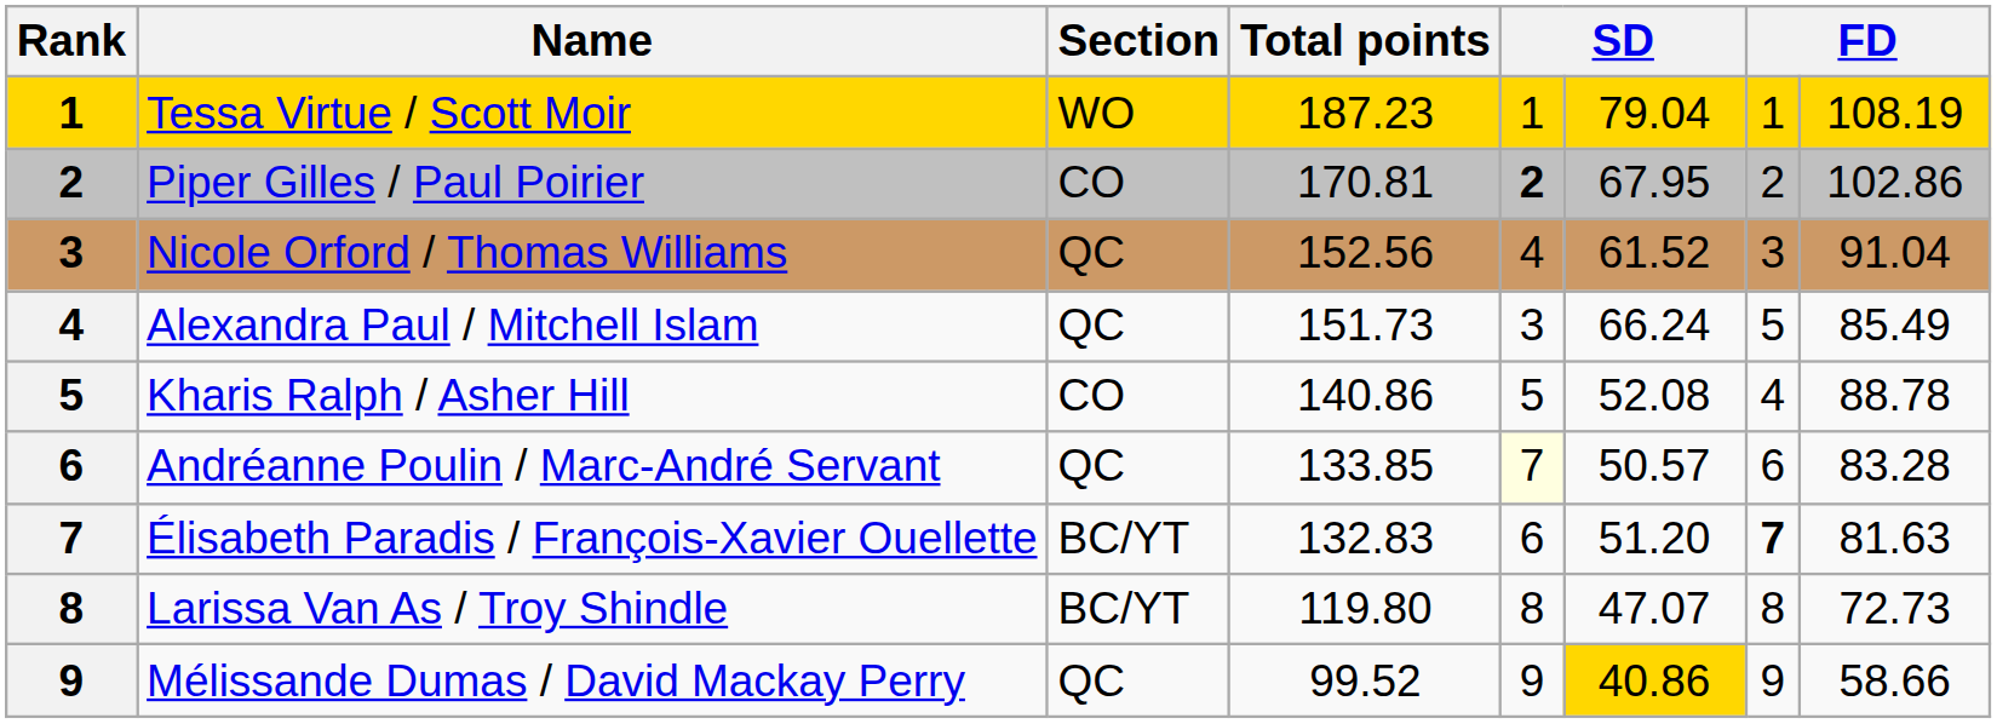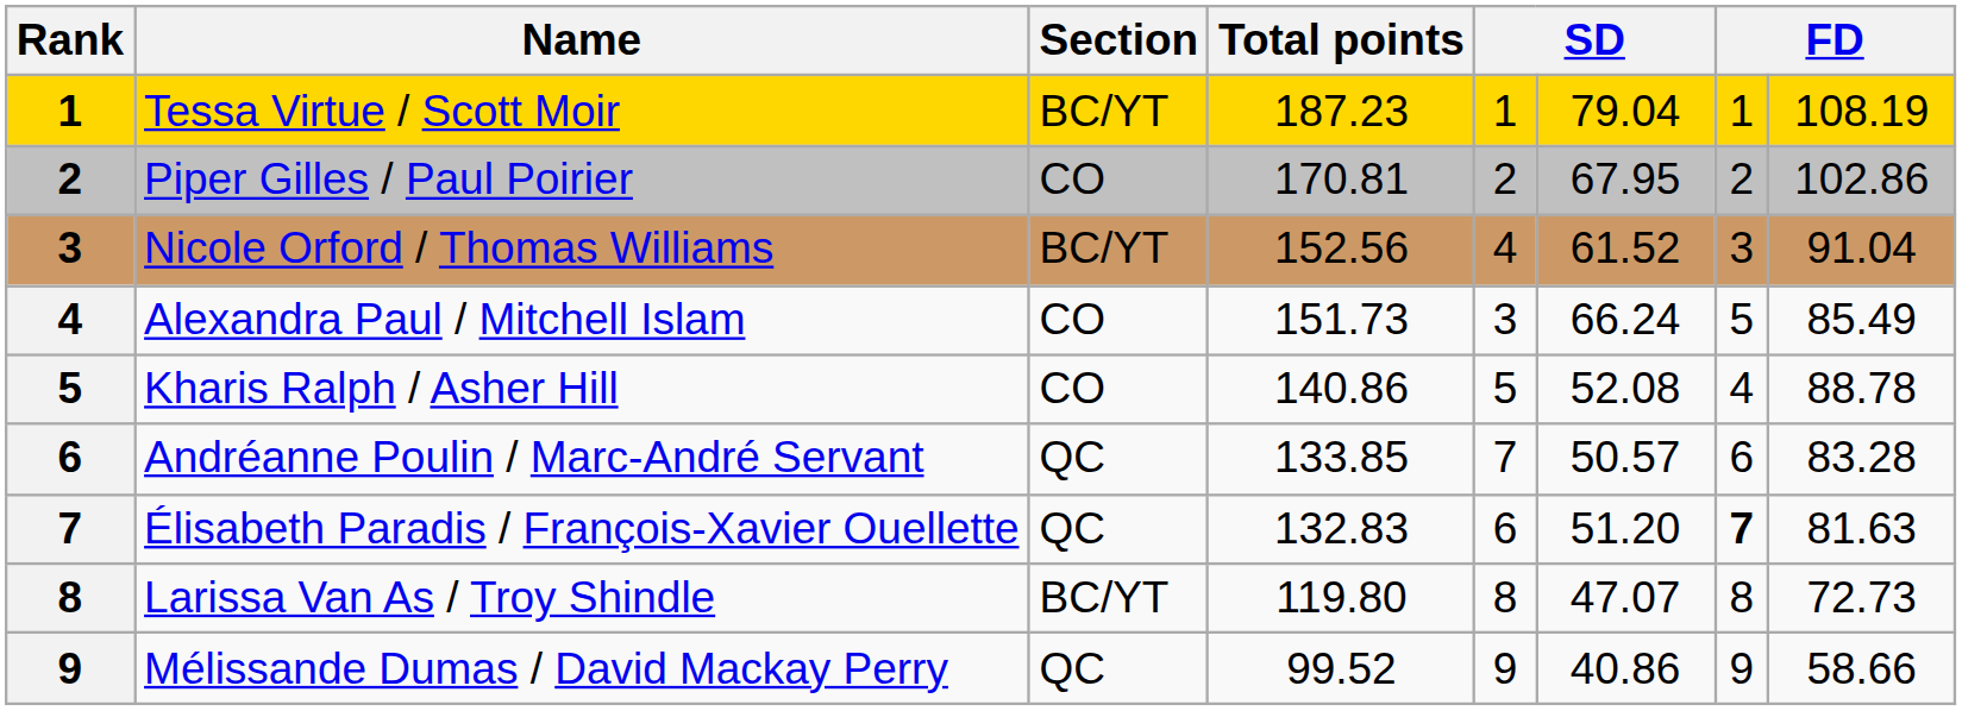 <table class="wikitable sortable">
 <tr>
 <th>Rank</th>
 <th>Name</th>
 <th>Section</th>
 <th>Total points</th>
 <th colspan="2" width="80px"><a href='#'>SD</a></th>
 <th colspan="2" width="80px"><a href='#'>FD</a></th>
 </tr>
 <tr bgcolor="gold">
 <td align="center"><strong>1</strong></td>
 <td><a href='#'>Tessa Virtue</a> / <a href='#'>Scott Moir</a></td>
-<td>WO</td>
+<td>BC/YT</td>
 <td align="center">187.23</td>
 <td align="center">1</td>
 <td align="center">79.04</td>
 <td align="center">1</td>
 <td align="center">108.19</td>
 </tr>
 <tr bgcolor="silver">
 <td align="center"><strong>2</strong></td>
 <td><a href='#'>Piper Gilles</a> / <a href='#'>Paul Poirier</a></td>
 <td>CO</td>
 <td align="center">170.81</td>
-<td align="center"><strong>2</strong></td>
+<td align="center">2</td>
 <td align="center">67.95</td>
 <td align="center">2</td>
 <td align="center">102.86</td>
 </tr>
 <tr bgcolor="cc9966">
 <td align="center"><strong>3</strong></td>
 <td><a href='#'>Nicole Orford</a> / <a href='#'>Thomas Williams</a></td>
-<td>QC</td>
+<td>BC/YT</td>
 <td align="center">152.56</td>
 <td align="center">4</td>
 <td align="center">61.52</td>
 <td align="center">3</td>
 <td align="center">91.04</td>
 </tr>
 <tr>
 <th>4</th>
 <td><a href='#'>Alexandra Paul</a> / <a href='#'>Mitchell Islam</a></td>
-<td>QC</td>
+<td>CO</td>
 <td align="center">151.73</td>
 <td align="center">3</td>
 <td align="center">66.24</td>
 <td align="center">5</td>
 <td align="center">85.49</td>
 </tr>
 <tr>
 <th>5</th>
 <td><a href='#'>Kharis Ralph</a> / <a href='#'>Asher Hill</a></td>
 <td>CO</td>
 <td align="center">140.86</td>
 <td align="center">5</td>
 <td align="center">52.08</td>
 <td align="center">4</td>
 <td align="center">88.78</td>
 </tr>
 <tr>
 <th>6</th>
 <td><a href='#'>Andréanne Poulin</a> / <a href='#'>Marc-André Servant</a></td>
 <td>QC</td>
 <td align="center">133.85</td>
-<td align="center" style="background: lightyellow;">7</td>
+<td align="center">7</td>
 <td align="center">50.57</td>
 <td align="center">6</td>
 <td align="center">83.28</td>
 </tr>
 <tr>
 <th>7</th>
 <td><a href='#'>Élisabeth Paradis</a> / <a href='#'>François-Xavier Ouellette</a></td>
-<td>BC/YT</td>
+<td>QC</td>
 <td align="center">132.83</td>
 <td align="center">6</td>
 <td align="center">51.20</td>
 <td align="center"><strong>7</strong></td>
 <td align="center">81.63</td>
 </tr>
 <tr>
 <th>8</th>
 <td><a href='#'>Larissa Van As</a> / <a href='#'>Troy Shindle</a></td>
 <td>BC/YT</td>
 <td align="center">119.80</td>
 <td align="center">8</td>
 <td align="center">47.07</td>
 <td align="center">8</td>
 <td align="center">72.73</td>
 </tr>
 <tr>
 <th>9</th>
 <td><a href='#'>Mélissande Dumas</a> / <a href='#'>David Mackay Perry</a></td>
 <td>QC</td>
 <td align="center">99.52</td>
 <td align="center">9</td>
-<td align="center" style="background: gold;">40.86</td>
+<td align="center">40.86</td>
 <td align="center">9</td>
 <td align="center">58.66</td>
 </tr>
 </table>
